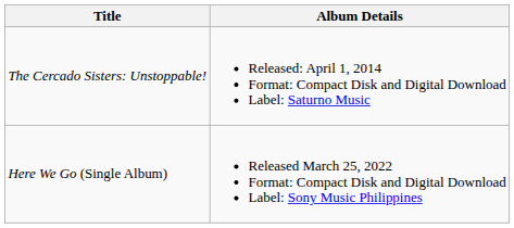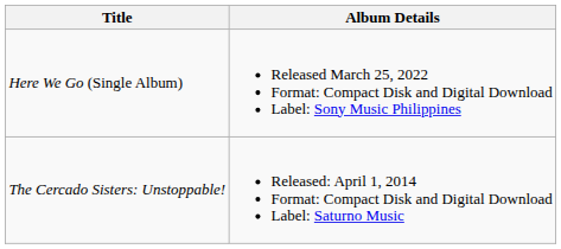 <table class="wikitable">
 <tr>
 <th>Title</th>
 <th>Album Details</th>
 </tr>
 <tr>
+<td><em>Here We Go</em> (Single Album)</td>
+<td><br><ul><li>Released March 25, 2022</li><li>Format: Compact Disk and Digital Download</li><li>Label: <a href='#'>Sony Music Philippines</a></li></ul></td>
+</tr>
+<tr>
 <td><em>The Cercado Sisters: Unstoppable!</em></td>
 <td><br><ul><li>Released: April 1, 2014</li><li>Format: Compact Disk and Digital Download</li><li>Label: <a href='#'>Saturno Music</a></li></ul></td>
 </tr>
-<tr>
-<td><em>Here We Go</em> (Single Album)</td>
-<td><br><ul><li>Released March 25, 2022</li><li>Format: Compact Disk and Digital Download</li><li>Label: <a href='#'>Sony Music Philippines</a></li></ul></td>
-</tr>
 </table>
